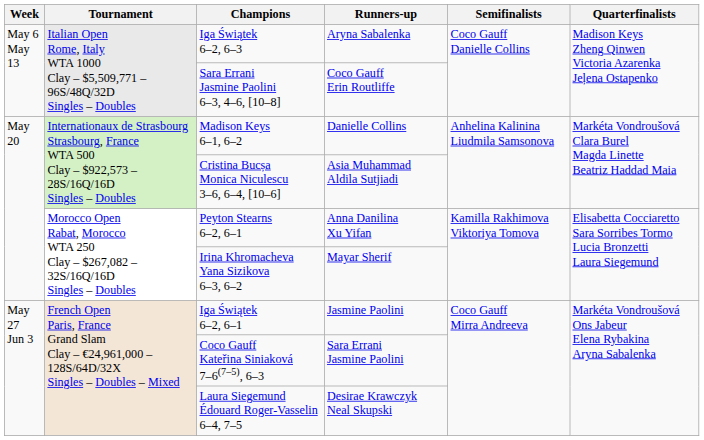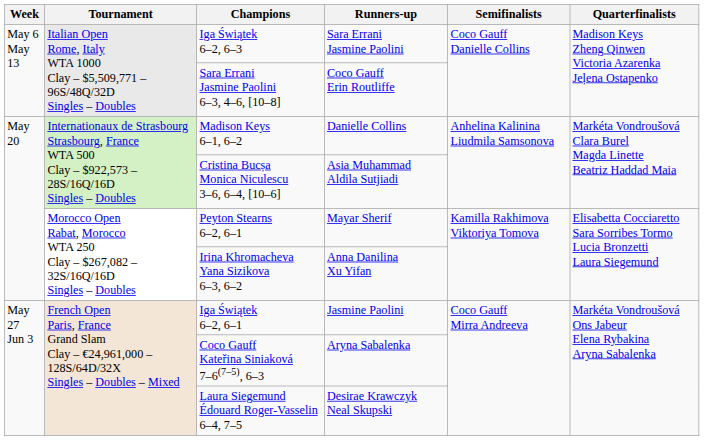 <table class="wikitable" style=font-size:95%>
 <tr>
 <th style="width:48px;">Week</th>
 <th style="width:248px;">Tournament</th>
 <th style="width:200px;">Champions</th>
 <th style="width:200px;">Runners-up</th>
 <th style="width:190px;">Semifinalists</th>
 <th style="width:190px;">Quarterfinalists</th>
 </tr>
 <tr style="vertical-align:top">
 <td rowspan="2">May 6 <br> May 13</td>
 <td style="background:#e9e9e9;" rowspan="2"><a href='#'>Italian Open</a> <br> <a href='#'>Rome</a>, <a href='#'>Italy</a> <br> WTA 1000 <br> Clay – $5,509,771 – 96S/48Q/32D <br> <a href='#'>Singles</a> – <a href='#'>Doubles</a></td>
 <td> <a href='#'>Iga Świątek</a> <br> 6–2, 6–3</td>
-<td> <a href='#'>Aryna Sabalenka</a></td>
+<td> <a href='#'>Sara Errani</a>  <br>  <a href='#'>Jasmine Paolini</a></td>
 <td rowspan="2"> <a href='#'>Coco Gauff</a> <br>  <a href='#'>Danielle Collins</a></td>
 <td rowspan="2"> <a href='#'>Madison Keys</a> <br>   <a href='#'>Zheng Qinwen</a> <br>  <a href='#'>Victoria Azarenka</a> <br>  <a href='#'>Jeļena Ostapenko</a></td>
 </tr>
 <tr style="vertical-align:top">
 <td> <a href='#'>Sara Errani</a>  <br>  <a href='#'>Jasmine Paolini</a> <br> 6–3, 4–6, [10–8]</td>
 <td> <a href='#'>Coco Gauff</a>  <br>  <a href='#'>Erin Routliffe</a></td>
 </tr>
 <tr style="vertical-align:top">
 <td rowspan="4">May 20</td>
 <td style="background:#D4F1C5;" rowspan="2"><a href='#'>Internationaux de Strasbourg</a> <br> <a href='#'>Strasbourg</a>, <a href='#'>France</a> <br> WTA 500 <br> Clay – $922,573 – 28S/16Q/16D <br> <a href='#'>Singles</a> – <a href='#'>Doubles</a></td>
 <td> <a href='#'>Madison Keys</a> <br> 6–1, 6–2</td>
 <td> <a href='#'>Danielle Collins</a></td>
 <td rowspan=2> <a href='#'>Anhelina Kalinina</a> <br>  <a href='#'>Liudmila Samsonova</a></td>
 <td rowspan=2> <a href='#'>Markéta Vondroušová</a> <br> <a href='#'>Clara Burel</a> <br> <a href='#'>Magda Linette</a> <br>  <a href='#'>Beatriz Haddad Maia</a></td>
 </tr>
 <tr style="vertical-align:top">
 <td> <a href='#'>Cristina Bucșa</a> <br>  <a href='#'>Monica Niculescu</a> <br> 3–6, 6–4, [10–6]</td>
 <td> <a href='#'>Asia Muhammad</a> <br>  <a href='#'>Aldila Sutjiadi</a></td>
 </tr>
 <tr style="vertical-align:top">
 <td style="background:#fff;" rowspan="2"><a href='#'>Morocco Open</a> <br> <a href='#'>Rabat</a>, <a href='#'>Morocco</a> <br> WTA 250 <br> Clay – $267,082 – 32S/16Q/16D <br> <a href='#'>Singles</a> – <a href='#'>Doubles</a></td>
 <td> <a href='#'>Peyton Stearns</a> <br> 6–2, 6–1</td>
-<td> <a href='#'>Anna Danilina</a> <br>  <a href='#'>Xu Yifan</a></td>
+<td> <a href='#'>Mayar Sherif</a></td>
 <td rowspan=2> <a href='#'>Kamilla Rakhimova</a> <br>  <a href='#'>Viktoriya Tomova</a></td>
 <td rowspan=2> <a href='#'>Elisabetta Cocciaretto</a> <br> <a href='#'>Sara Sorribes Tormo</a> <br> <a href='#'>Lucia Bronzetti</a> <br>  <a href='#'>Laura Siegemund</a></td>
 </tr>
 <tr style="vertical-align:top">
 <td> <a href='#'>Irina Khromacheva</a> <br>  <a href='#'>Yana Sizikova</a> <br> 6–3, 6–2</td>
-<td> <a href='#'>Mayar Sherif</a></td>
+<td> <a href='#'>Anna Danilina</a> <br>  <a href='#'>Xu Yifan</a></td>
 </tr>
 <tr style="vertical-align:top">
 <td rowspan="3">May 27 <br> Jun 3</td>
 <td style="background:#F3E6D7;" rowspan="3"><a href='#'>French Open</a> <br> <a href='#'>Paris</a>, <a href='#'>France</a> <br> Grand Slam <br> Clay – €24,961,000 – 128S/64D/32X <br> <a href='#'>Singles</a> – <a href='#'>Doubles</a> – <a href='#'>Mixed</a></td>
 <td> <a href='#'>Iga Świątek</a> <br> 6–2, 6–1</td>
 <td> <a href='#'>Jasmine Paolini</a></td>
 <td rowspan="3"> <a href='#'>Coco Gauff</a> <br>  <a href='#'>Mirra Andreeva</a></td>
 <td rowspan="3"> <a href='#'>Markéta Vondroušová</a> <br> <a href='#'>Ons Jabeur</a> <br> <a href='#'>Elena Rybakina</a> <br>  <a href='#'>Aryna Sabalenka</a></td>
 </tr>
 <tr style="vertical-align:top">
 <td> <a href='#'>Coco Gauff</a>  <br>  <a href='#'>Kateřina Siniaková</a> <br> 7–6<sup>(7–5)</sup>, 6–3</td>
-<td> <a href='#'>Sara Errani</a>  <br>  <a href='#'>Jasmine Paolini</a></td>
+<td> <a href='#'>Aryna Sabalenka</a></td>
 </tr>
 <tr style="vertical-align:top">
 <td> <a href='#'>Laura Siegemund</a> <br>  <a href='#'>Édouard Roger-Vasselin</a> <br> 6–4, 7–5</td>
 <td> <a href='#'>Desirae Krawczyk</a> <br>  <a href='#'>Neal Skupski</a></td>
 </tr>
 </table>
